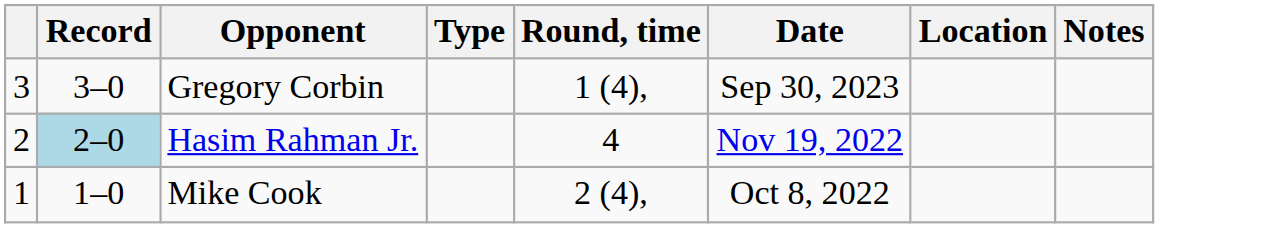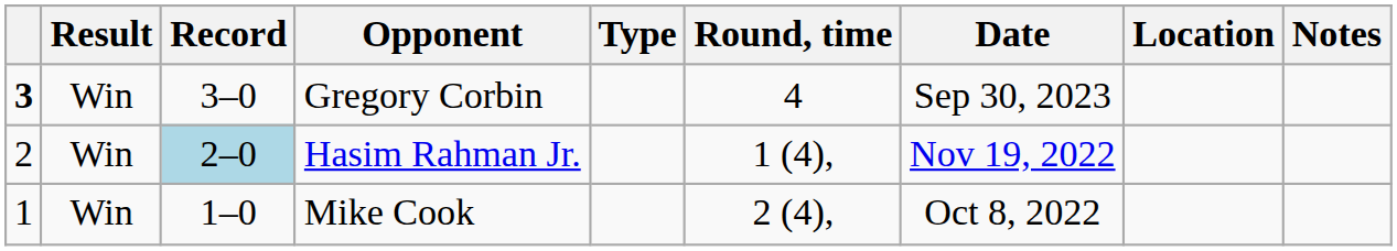 <table class="wikitable" style="text-align:center">
 <tr>
 <th></th>
+<th>Result</th>
 <th>Record</th>
 <th>Opponent</th>
 <th>Type</th>
 <th>Round, time</th>
 <th>Date</th>
 <th>Location</th>
 <th>Notes</th>
 </tr>
 <tr>
-<td>3</td>
+<td><strong>3</strong></td>
+<td>Win</td>
 <td>3–0</td>
 <td style="text-align:left;">Gregory Corbin</td>
 <td></td>
-<td>1 (4), </td>
+<td>4</td>
 <td>Sep 30, 2023</td>
 <td style="text-align:left;"></td>
 <td></td>
 </tr>
 <tr>
 <td>2</td>
+<td>Win</td>
 <td style="background: lightblue;">2–0</td>
 <td style="text-align:left;"><a href='#'>Hasim Rahman Jr.</a></td>
 <td></td>
-<td>4</td>
+<td>1 (4), </td>
 <td><a href='#'>Nov 19, 2022</a></td>
 <td style="text-align:left;"></td>
 <td></td>
 </tr>
 <tr>
 <td>1</td>
+<td>Win</td>
 <td>1–0</td>
 <td style="text-align:left;">Mike Cook</td>
 <td></td>
 <td>2 (4), </td>
 <td>Oct 8, 2022</td>
 <td style="text-align:left;"></td>
 <td></td>
 </tr>
 </table>
